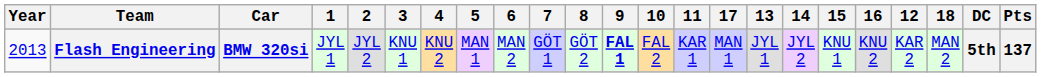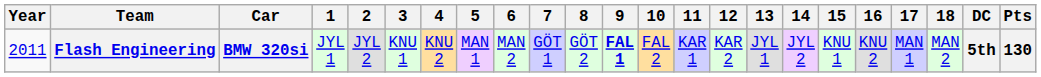 <table class="wikitable" style="text-align:center; font-size:85%">
 <tr>
 <th>Year</th>
 <th>Team</th>
 <th>Car</th>
 <th>1</th>
 <th>2</th>
 <th>3</th>
 <th>4</th>
 <th>5</th>
 <th>6</th>
 <th>7</th>
 <th>8</th>
 <th>9</th>
 <th>10</th>
 <th>11</th>
-<th>17</th>
+<th>12</th>
 <th>13</th>
 <th>14</th>
 <th>15</th>
 <th>16</th>
-<th>12</th>
+<th>17</th>
 <th>18</th>
 <th>DC</th>
 <th>Pts</th>
 </tr>
 <tr>
-<td><a href='#'>2013</a></td>
+<td><a href='#'>2011</a></td>
 <th nowrap><a href='#'>Flash Engineering</a></th>
 <th nowrap><a href='#'>BMW 320si</a></th>
 <td style="background:#DFFFDF;"><a href='#'>JYL<br>1</a><br></td>
 <td style="background:#DFDFDF;"><a href='#'>JYL<br>2</a><br></td>
 <td style="background:#DFFFDF;"><a href='#'>KNU<br>1</a><br></td>
 <td style="background:#FFDF9F;"><a href='#'>KNU<br>2</a><br></td>
 <td style="background:#EFCFFF;"><a href='#'>MAN<br>1</a><br></td>
 <td style="background:#DFFFDF;"><a href='#'>MAN<br>2</a><br></td>
 <td style="background:#CFCFFF;"><a href='#'>GÖT<br>1</a><br></td>
 <td style="background:#DFFFDF;"><a href='#'>GÖT<br>2</a><br></td>
 <td style="background:#DFFFDF;"><strong><a href='#'>FAL<br>1</a><br></strong></td>
 <td style="background:#FFDF9F;"><a href='#'>FAL<br>2</a><br></td>
 <td style="background:#CFCFFF;"><a href='#'>KAR<br>1</a><br></td>
-<td style="background:#CFCFFF;"><a href='#'>MAN<br>1</a><br></td>
+<td style="background:#DFFFDF;"><a href='#'>KAR<br>2</a><br></td>
 <td style="background:#DFDFDF;"><a href='#'>JYL<br>1</a><br></td>
 <td style="background:#EFCFFF;"><a href='#'>JYL<br>2</a><br></td>
 <td style="background:#DFFFDF;"><a href='#'>KNU<br>1</a><br></td>
 <td style="background:#DFDFDF;"><a href='#'>KNU<br>2</a><br></td>
-<td style="background:#DFFFDF;"><a href='#'>KAR<br>2</a><br></td>
+<td style="background:#CFCFFF;"><a href='#'>MAN<br>1</a><br></td>
 <td style="background:#DFFFDF;"><a href='#'>MAN<br>2</a><br></td>
 <th>5th</th>
-<th>137</th>
+<th>130</th>
 </tr>
 </table>
